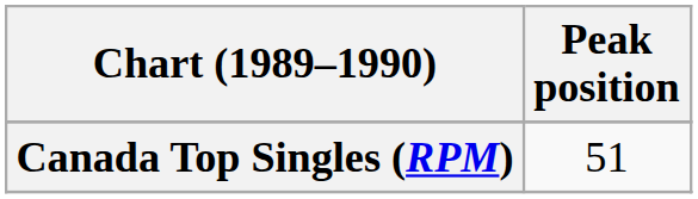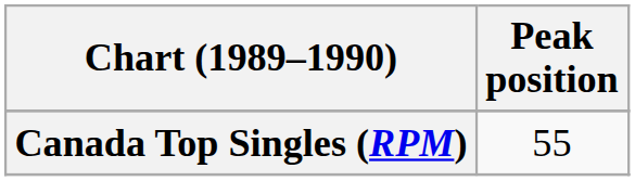 <table class="wikitable sortable plainrowheaders">
 <tr>
 <th>Chart (1989–1990)</th>
 <th>Peak<br>position</th>
 </tr>
 <tr>
 </tr>
 <tr>
 <th scope="row">Canada Top Singles (<em><a href='#'>RPM</a></em>)</th>
-<td align="center">51</td>
+<td align="center">55</td>
 </tr>
 <tr>
 </tr>
 <tr>
 </tr>
 <tr>
 </tr>
 </table>
